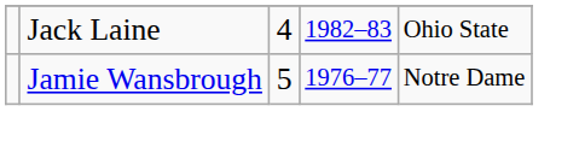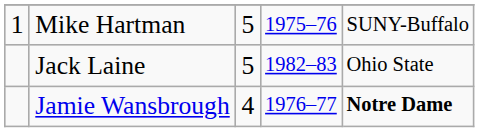 <table class="wikitable">
 <tr>
 </tr>
 <tr>
+<td>1</td>
+<td>Mike Hartman</td>
+<td>5</td>
+<td style="font-size:80%;"><a href='#'>1975–76</a></td>
+<td style="font-size:80%;">SUNY-Buffalo</td>
+</tr>
+<tr>
 <td></td>
 <td>Jack Laine</td>
-<td>4</td>
+<td>5</td>
 <td style="font-size:80%;"><a href='#'>1982–83</a></td>
 <td style="font-size:80%;">Ohio State</td>
 </tr>
 <tr>
 <td></td>
 <td><a href='#'>Jamie Wansbrough</a></td>
-<td>5</td>
+<td>4</td>
 <td style="font-size:80%;"><a href='#'>1976–77</a></td>
-<td style="font-size:80%;">Notre Dame</td>
+<td style="font-size:80%;"><strong>Notre Dame</strong></td>
 </tr>
 </table>
